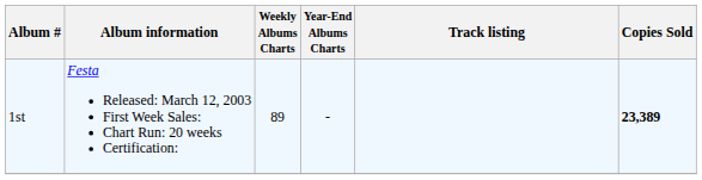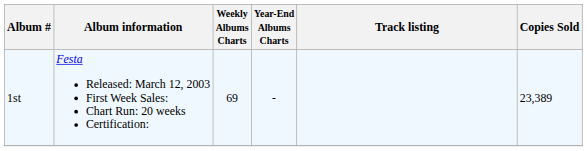 <table class="wikitable">
 <tr>
 <th>Album #</th>
 <th>Album information</th>
 <th><small>Weekly<br>Albums<br>Charts</small></th>
 <th><small>Year-End<br>Albums<br>Charts</small></th>
 <th align="left" width="290px">Track listing</th>
 <th>Copies Sold</th>
 </tr>
 <tr bgcolor="#F0F8FF">
 <td>1st</td>
 <td><em><a href='#'>Festa</a></em><br><ul><li>Released: March 12, 2003</li><li>First Week Sales:</li><li>Chart Run: 20 weeks</li><li>Certification:</li></ul></td>
-<td align="center">89</td>
+<td align="center">69</td>
 <td align="center">-</td>
 <td style="font-size: 85%;"></td>
-<td><strong>23,389</strong></td>
+<td>23,389</td>
 </tr>
 <tr bgcolor="#F0F8FF">
 </tr>
 </table>
